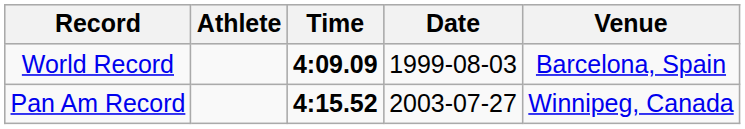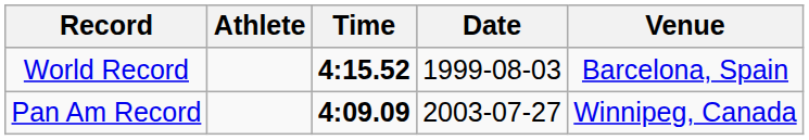 <table class="wikitable" style="text-align:center;">
 <tr>
 <th>Record</th>
 <th>Athlete</th>
 <th>Time</th>
 <th>Date</th>
 <th>Venue</th>
 </tr>
 <tr>
 <td><a href='#'>World Record</a></td>
 <td></td>
-<td><strong>4:09.09</strong></td>
+<td><strong>4:15.52</strong></td>
 <td>1999-08-03</td>
 <td> <a href='#'>Barcelona, Spain</a></td>
 </tr>
 <tr>
 <td><a href='#'>Pan Am Record</a></td>
 <td></td>
-<td><strong>4:15.52</strong></td>
+<td><strong>4:09.09</strong></td>
 <td>2003-07-27</td>
 <td> <a href='#'>Winnipeg, Canada</a></td>
 </tr>
 </table>
